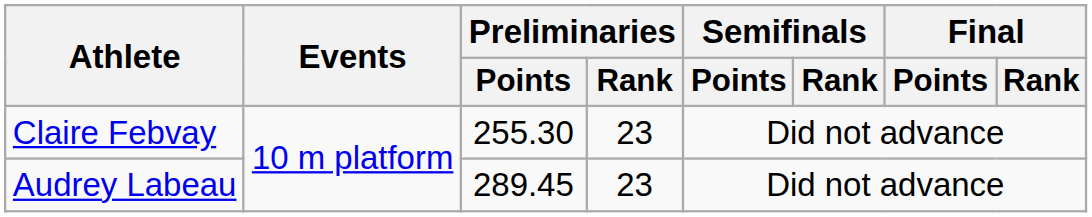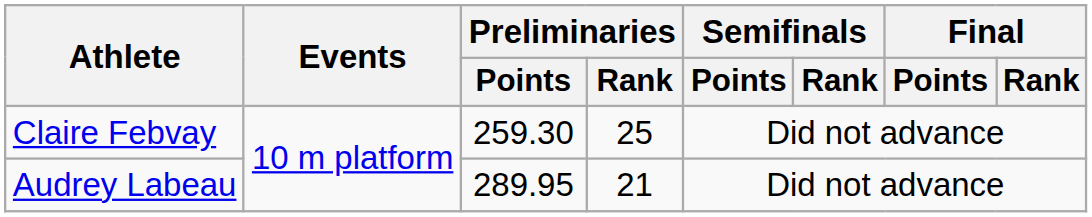 <table class=wikitable style="font-size:90%">
 <tr>
 <th rowspan="2">Athlete</th>
 <th rowspan="2">Events</th>
 <th colspan="2">Preliminaries</th>
 <th colspan="2">Semifinals</th>
 <th colspan="2">Final</th>
 </tr>
 <tr style="font-size:95%">
 <th>Points</th>
 <th>Rank</th>
 <th>Points</th>
 <th>Rank</th>
 <th>Points</th>
 <th>Rank</th>
 </tr>
 <tr align=center>
 <td align=left><a href='#'>Claire Febvay</a></td>
 <td align=left rowspan=2><a href='#'>10 m platform</a></td>
-<td>255.30</td>
-<td>23</td>
+<td>259.30</td>
+<td>25</td>
 <td colspan=4>Did not advance</td>
 </tr>
 <tr align=center>
 <td align=left><a href='#'>Audrey Labeau</a></td>
-<td>289.45</td>
-<td>23</td>
+<td>289.95</td>
+<td>21</td>
 <td colspan=4>Did not advance</td>
 </tr>
 </table>
